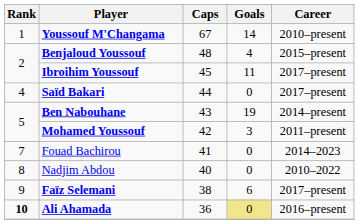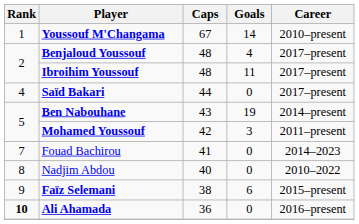 <table class="wikitable sortable" style="text-align:center;">
 <tr>
 <th width=30px>Rank</th>
 <th style="width:180px;">Player</th>
 <th width=50px>Caps</th>
 <th width=50px>Goals</th>
 <th style="width:100px;">Career</th>
 </tr>
 <tr>
 <td>1</td>
 <td style="text-align: left;"><strong><a href='#'>Youssouf M'Changama</a></strong></td>
 <td>67</td>
 <td>14</td>
 <td>2010–present</td>
 </tr>
 <tr>
 <td rowspan=2>2</td>
 <td style="text-align: left;"><strong><a href='#'>Benjaloud Youssouf</a></strong></td>
 <td>48</td>
 <td>4</td>
-<td>2015–present</td>
+<td>2017–present</td>
 </tr>
 <tr>
 <td style="text-align: left;"><strong><a href='#'>Ibroihim Youssouf</a></strong></td>
-<td>45</td>
+<td>48</td>
 <td>11</td>
 <td>2017–present</td>
 </tr>
 <tr>
 <td>4</td>
 <td style="text-align: left;"><strong><a href='#'>Saïd Bakari</a></strong></td>
 <td>44</td>
 <td>0</td>
 <td>2017–present</td>
 </tr>
 <tr>
 <td rowspan=2>5</td>
 <td style="text-align: left;"><strong><a href='#'>Ben Nabouhane</a></strong></td>
 <td>43</td>
 <td>19</td>
 <td>2014–present</td>
 </tr>
 <tr>
 <td style="text-align: left;"><strong><a href='#'>Mohamed Youssouf</a></strong></td>
 <td>42</td>
 <td>3</td>
 <td>2011–present</td>
 </tr>
 <tr>
 <td>7</td>
 <td style="text-align: left;"><a href='#'>Fouad Bachirou</a></td>
 <td>41</td>
 <td>0</td>
 <td>2014–2023</td>
 </tr>
 <tr>
 <td>8</td>
 <td style="text-align: left;"><a href='#'>Nadjim Abdou</a></td>
 <td>40</td>
 <td>0</td>
 <td>2010–2022</td>
 </tr>
 <tr>
 <td>9</td>
 <td style="text-align: left;"><strong><a href='#'>Faïz Selemani</a></strong></td>
 <td>38</td>
 <td>6</td>
-<td>2017–present</td>
+<td>2015–present</td>
 </tr>
 <tr>
 <td><strong>10</strong></td>
 <td style="text-align: left;"><strong><a href='#'>Ali Ahamada</a></strong></td>
 <td>36</td>
-<td style="background: khaki;">0</td>
+<td>0</td>
 <td>2016–present</td>
 </tr>
 <tr>
 </tr>
 </table>
